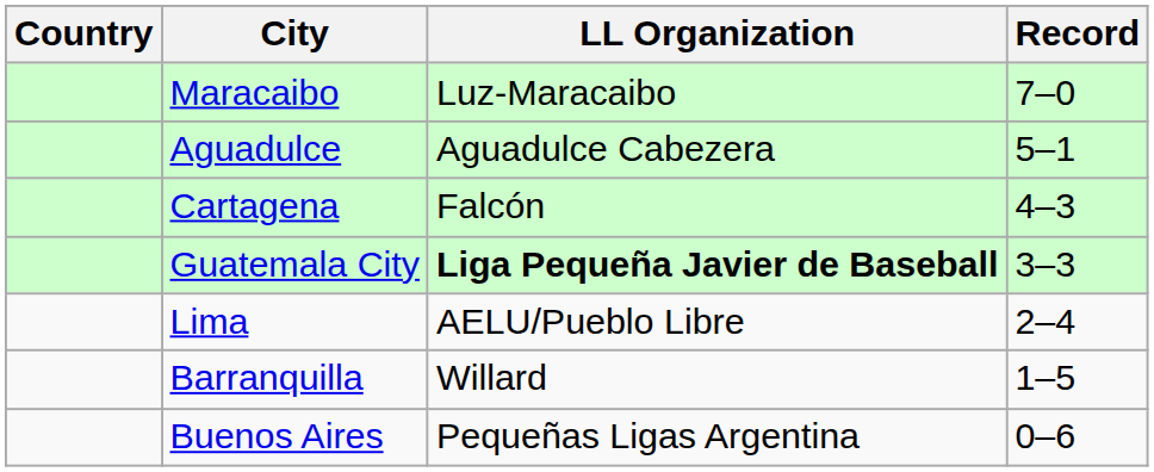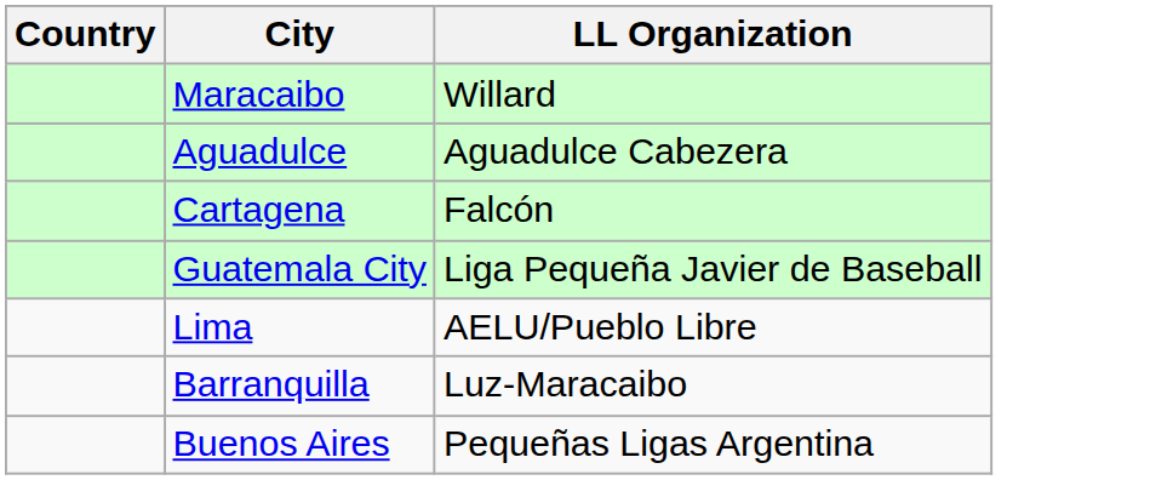 <table class="wikitable">
 <tr>
 <th>Country</th>
 <th>City</th>
 <th>LL Organization</th>
-<th>Record</th>
 </tr>
 <tr bgcolor="ccffcc">
 <td><strong></strong></td>
 <td><a href='#'>Maracaibo</a></td>
-<td>Luz-Maracaibo</td>
-<td>7–0</td>
+<td>Willard</td>
 </tr>
 <tr bgcolor="ccffcc">
 <td><strong></strong></td>
 <td><a href='#'>Aguadulce</a></td>
 <td>Aguadulce Cabezera</td>
-<td>5–1</td>
 </tr>
 <tr bgcolor="ccffcc">
 <td><strong></strong></td>
 <td><a href='#'>Cartagena</a></td>
 <td>Falcón</td>
-<td>4–3</td>
 </tr>
 <tr bgcolor="ccffcc">
 <td><strong></strong></td>
 <td><a href='#'>Guatemala City</a></td>
-<td><strong>Liga Pequeña Javier de Baseball</strong></td>
-<td>3–3</td>
+<td>Liga Pequeña Javier de Baseball</td>
 </tr>
 <tr>
 <td><strong></strong></td>
 <td><a href='#'>Lima</a></td>
 <td>AELU/Pueblo Libre</td>
-<td>2–4</td>
 </tr>
 <tr>
 <td><strong></strong></td>
 <td><a href='#'>Barranquilla</a></td>
-<td>Willard</td>
-<td>1–5</td>
+<td>Luz-Maracaibo</td>
 </tr>
 <tr>
 <td><strong></strong></td>
 <td><a href='#'>Buenos Aires</a></td>
 <td>Pequeñas Ligas Argentina</td>
-<td>0–6</td>
 </tr>
 </table>
